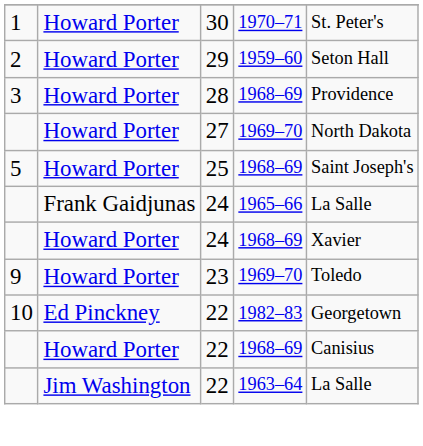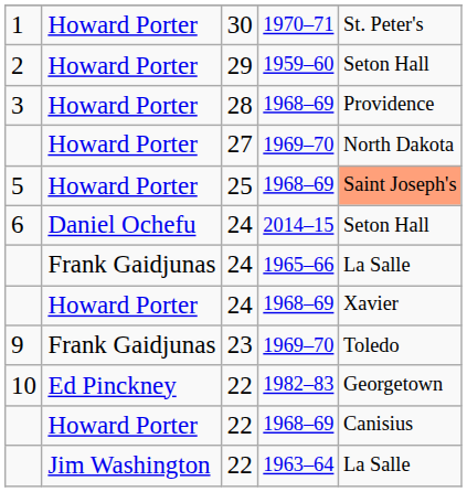 <table class="wikitable">
 <tr>
 </tr>
 <tr>
 <td>1</td>
 <td><a href='#'>Howard Porter</a></td>
 <td>30</td>
 <td style="font-size:80%;"><a href='#'>1970–71</a></td>
 <td style="font-size:80%;">St. Peter's</td>
 </tr>
 <tr>
 <td>2</td>
 <td><a href='#'>Howard Porter</a></td>
 <td>29</td>
 <td style="font-size:80%;"><a href='#'>1959–60</a></td>
 <td style="font-size:80%;">Seton Hall</td>
 </tr>
 <tr>
 <td>3</td>
 <td><a href='#'>Howard Porter</a></td>
 <td>28</td>
 <td style="font-size:80%;"><a href='#'>1968–69</a></td>
 <td style="font-size:80%;">Providence</td>
 </tr>
 <tr>
 <td></td>
 <td><a href='#'>Howard Porter</a></td>
 <td>27</td>
 <td style="font-size:80%;"><a href='#'>1969–70</a></td>
 <td style="font-size:80%;">North Dakota</td>
 </tr>
 <tr>
 <td>5</td>
 <td><a href='#'>Howard Porter</a></td>
 <td>25</td>
 <td style="font-size:80%;"><a href='#'>1968–69</a></td>
-<td style="font-size:80%;">Saint Joseph's</td>
+<td style="background: lightsalmon; font-size:80%;">Saint Joseph's</td>
+</tr>
+<tr>
+<td>6</td>
+<td><a href='#'>Daniel Ochefu</a></td>
+<td>24</td>
+<td style="font-size:80%;"><a href='#'>2014–15</a></td>
+<td style="font-size:80%;">Seton Hall</td>
 </tr>
 <tr>
 <td></td>
 <td>Frank Gaidjunas</td>
 <td>24</td>
 <td style="font-size:80%;"><a href='#'>1965–66</a></td>
 <td style="font-size:80%;">La Salle</td>
 </tr>
 <tr>
 <td></td>
 <td><a href='#'>Howard Porter</a></td>
 <td>24</td>
 <td style="font-size:80%;"><a href='#'>1968–69</a></td>
 <td style="font-size:80%;">Xavier</td>
 </tr>
 <tr>
 <td>9</td>
-<td><a href='#'>Howard Porter</a></td>
+<td>Frank Gaidjunas</td>
 <td>23</td>
 <td style="font-size:80%;"><a href='#'>1969–70</a></td>
 <td style="font-size:80%;">Toledo</td>
 </tr>
 <tr>
 <td>10</td>
 <td><a href='#'>Ed Pinckney</a></td>
 <td>22</td>
 <td style="font-size:80%;"><a href='#'>1982–83</a></td>
 <td style="font-size:80%;">Georgetown</td>
 </tr>
 <tr>
 <td></td>
 <td><a href='#'>Howard Porter</a></td>
 <td>22</td>
 <td style="font-size:80%;"><a href='#'>1968–69</a></td>
 <td style="font-size:80%;">Canisius</td>
 </tr>
 <tr>
 <td></td>
 <td><a href='#'>Jim Washington</a></td>
 <td>22</td>
 <td style="font-size:80%;"><a href='#'>1963–64</a></td>
 <td style="font-size:80%;">La Salle</td>
 </tr>
 </table>
